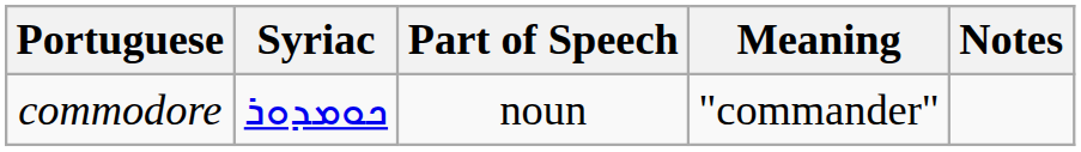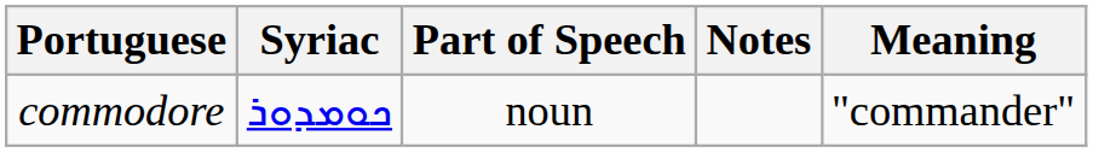 <table class="wikitable">
 <tr>
 <th colspan="1">Portuguese</th>
 <th colspan="1">Syriac</th>
 <th>Part of Speech</th>
+<th>Notes</th>
 <th colspan="1">Meaning</th>
-<th>Notes</th>
 </tr>
 <tr style="text-align: center;">
 <td><em>commodore</em></td>
 <td><a href='#'>ܟܘܡܕܘܪ</a></td>
 <td>noun</td>
+<td></td>
 <td>"commander"</td>
-<td></td>
 </tr>
 </table>
